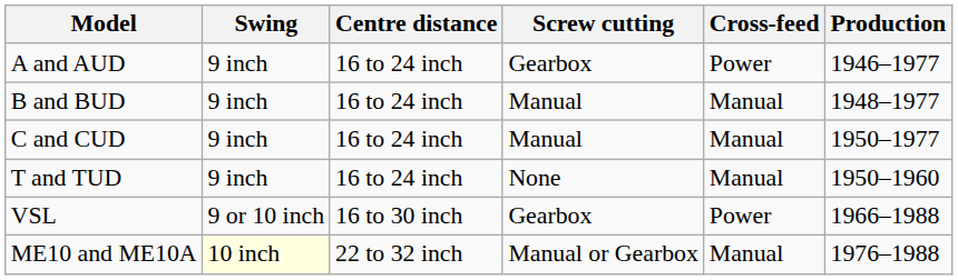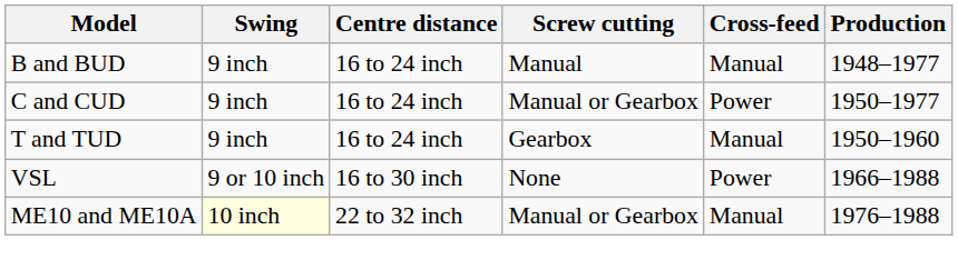 <table class="wikitable">
 <tr>
 <th>Model</th>
 <th>Swing</th>
 <th>Centre distance</th>
 <th>Screw cutting</th>
 <th>Cross-feed</th>
 <th>Production</th>
-</tr>
-<tr>
-<td>A and AUD</td>
-<td>9 inch</td>
-<td>16 to 24 inch</td>
-<td>Gearbox</td>
-<td>Power</td>
-<td>1946–1977</td>
 </tr>
 <tr>
 <td>B and BUD</td>
 <td>9 inch</td>
 <td>16 to 24 inch</td>
 <td>Manual</td>
 <td>Manual</td>
 <td>1948–1977</td>
 </tr>
 <tr>
 <td>C and CUD</td>
 <td>9 inch</td>
 <td>16 to 24 inch</td>
-<td>Manual</td>
-<td>Manual</td>
+<td>Manual or Gearbox</td>
+<td>Power</td>
 <td>1950–1977</td>
 </tr>
 <tr>
 <td>T and TUD</td>
 <td>9 inch</td>
 <td>16 to 24 inch</td>
-<td>None</td>
+<td>Gearbox</td>
 <td>Manual</td>
 <td>1950–1960</td>
 </tr>
 <tr>
 <td>VSL</td>
 <td>9 or 10 inch</td>
 <td>16 to 30 inch</td>
-<td>Gearbox</td>
+<td>None</td>
 <td>Power</td>
 <td>1966–1988</td>
 </tr>
 <tr>
 <td>ME10 and ME10A</td>
 <td style="background: lightyellow;">10 inch</td>
 <td>22 to 32 inch</td>
 <td>Manual or Gearbox</td>
 <td>Manual</td>
 <td>1976–1988</td>
 </tr>
 </table>
